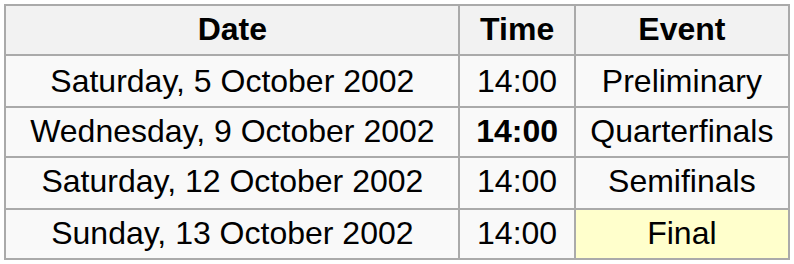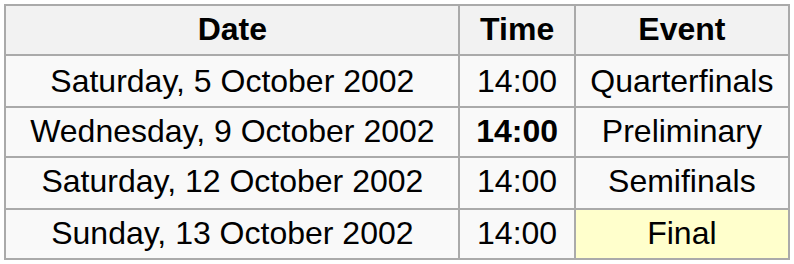 <table class = "wikitable" style="text-align:center;">
 <tr>
 <th width=220>Date</th>
 <th width=50>Time</th>
 <th width=100>Event</th>
 </tr>
 <tr>
 <td>Saturday, 5 October 2002</td>
 <td>14:00</td>
-<td>Preliminary</td>
+<td>Quarterfinals</td>
 </tr>
 <tr>
 <td>Wednesday, 9 October 2002</td>
 <td><strong>14:00</strong></td>
-<td>Quarterfinals</td>
+<td>Preliminary</td>
 </tr>
 <tr>
 <td>Saturday, 12 October 2002</td>
 <td>14:00</td>
 <td>Semifinals</td>
 </tr>
 <tr>
 <td>Sunday, 13 October 2002</td>
 <td>14:00</td>
 <td bgcolor=ffffcc>Final</td>
 </tr>
 </table>
